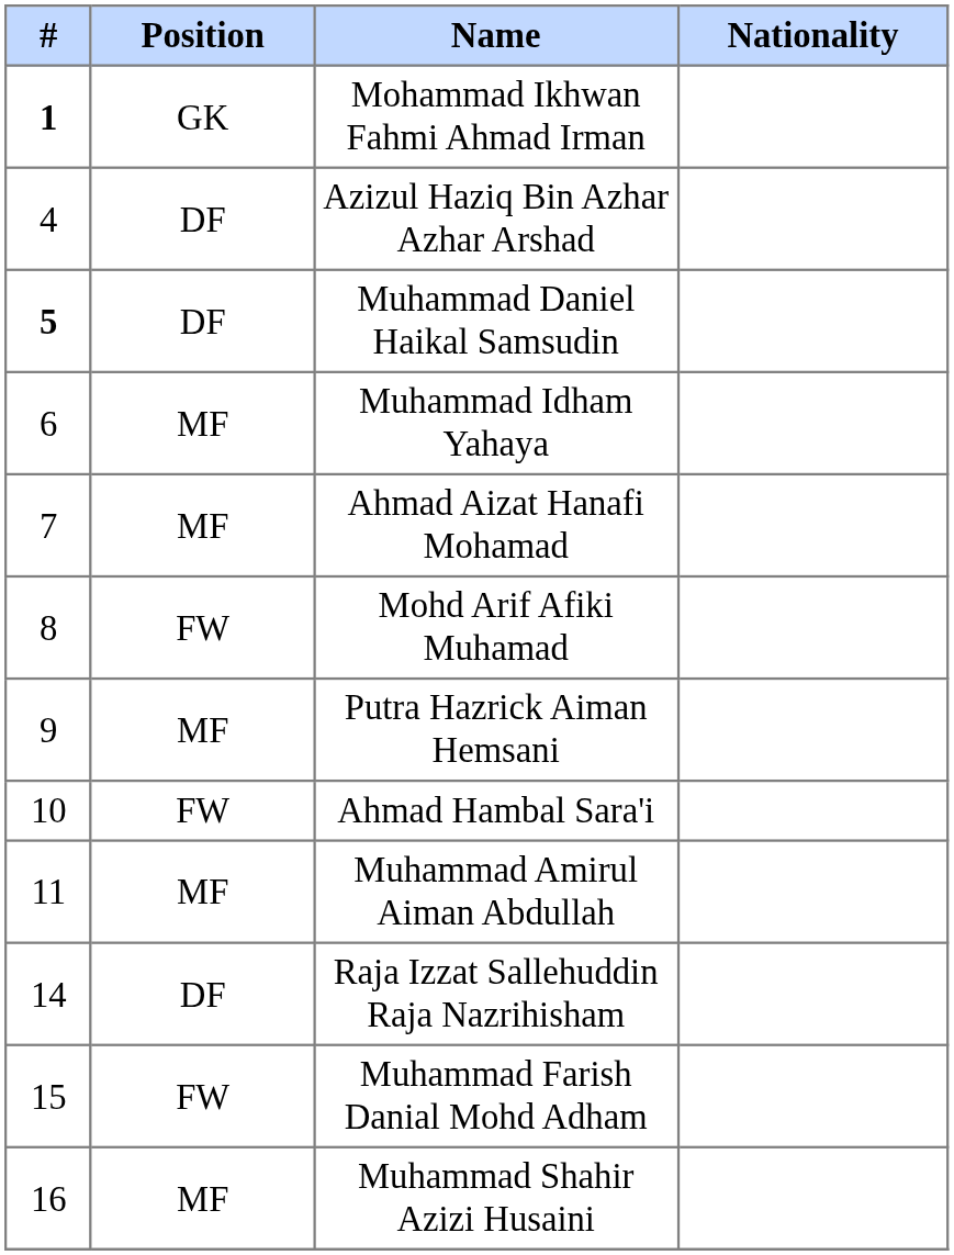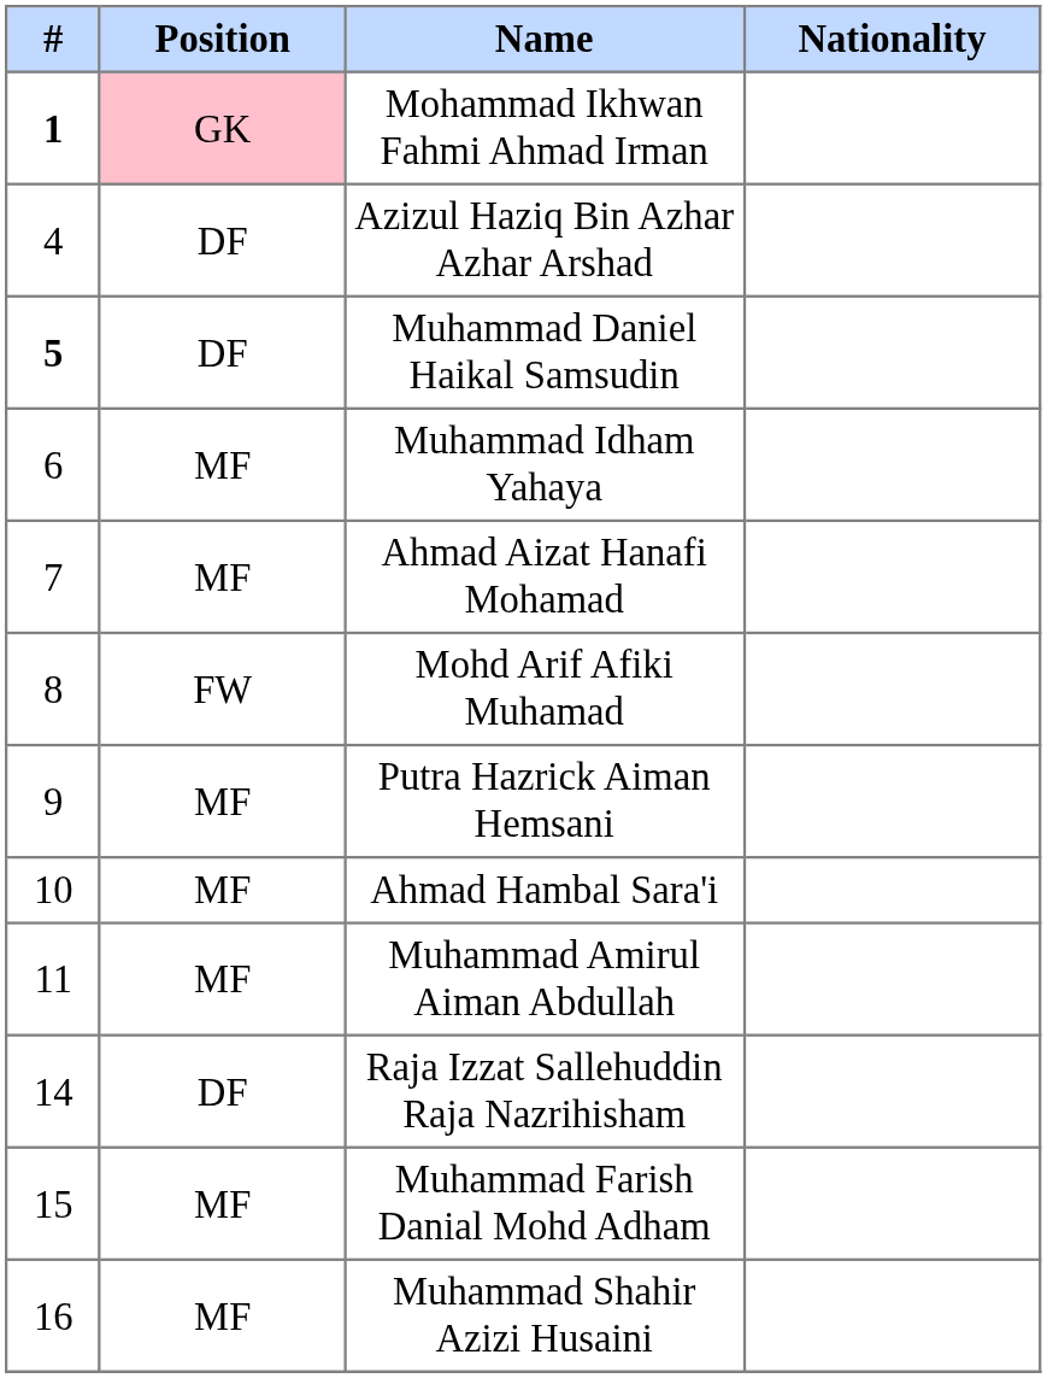 <table border=1 style="border-collapse:collapse; font-size:90%;" cellpadding=3 cellspacing=0 width=30%>
 <tr bgcolor=#C1D8FF>
 <th width=2%>#</th>
 <th width=5%>Position</th>
 <th width=10%>Name</th>
 <th width=5%>Nationality</th>
 </tr>
 <tr align=center>
 <td><strong>1</strong></td>
-<td>GK</td>
+<td style="background: pink;">GK</td>
 <td>Mohammad Ikhwan Fahmi Ahmad Irman</td>
 <td></td>
 </tr>
 <tr align=center>
 <td>4</td>
 <td>DF</td>
 <td>Azizul Haziq Bin Azhar Azhar Arshad</td>
 <td></td>
 </tr>
 <tr align=center>
 <td><strong>5</strong></td>
 <td>DF</td>
 <td>Muhammad Daniel Haikal Samsudin</td>
 <td></td>
 </tr>
 <tr align=center>
 <td>6</td>
 <td>MF</td>
 <td>Muhammad Idham Yahaya</td>
 <td></td>
 </tr>
 <tr align=center>
 <td>7</td>
 <td>MF</td>
 <td>Ahmad Aizat Hanafi Mohamad</td>
 <td></td>
 </tr>
 <tr align=center>
 <td>8</td>
 <td>FW</td>
 <td>Mohd Arif Afiki Muhamad</td>
 <td></td>
 </tr>
 <tr align=center>
 <td>9</td>
 <td>MF</td>
 <td>Putra Hazrick Aiman Hemsani</td>
 <td></td>
 </tr>
 <tr align=center>
 <td>10</td>
-<td>FW</td>
+<td>MF</td>
 <td>Ahmad Hambal Sara'i</td>
 <td></td>
 </tr>
 <tr align=center>
 <td>11</td>
 <td>MF</td>
 <td>Muhammad Amirul Aiman Abdullah</td>
 <td></td>
 </tr>
 <tr align=center>
 <td>14</td>
 <td>DF</td>
 <td>Raja Izzat Sallehuddin Raja Nazrihisham</td>
 <td></td>
 </tr>
 <tr align=center>
 <td>15</td>
-<td>FW</td>
+<td>MF</td>
 <td>Muhammad Farish Danial Mohd Adham</td>
 <td></td>
 </tr>
 <tr align=center>
 <td>16</td>
 <td>MF</td>
 <td>Muhammad Shahir Azizi Husaini</td>
 <td></td>
 </tr>
 <tr align=center>
 </tr>
 </table>
